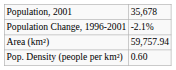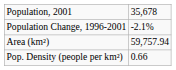 <table class="wikitable">
 <tr>
 <td>Population, 2001</td>
 <td>35,678</td>
 </tr>
 <tr>
 <td>Population Change, 1996-2001</td>
 <td>-2.1%</td>
 </tr>
 <tr>
 <td>Area (km²)</td>
 <td>59,757.94</td>
 </tr>
 <tr>
 <td>Pop. Density (people per km²)</td>
-<td>0.60</td>
+<td>0.66</td>
 </tr>
 </table>
